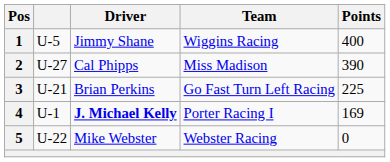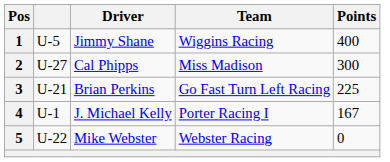 <table class="wikitable" style="font-size:95%">
 <tr>
 <th>Pos</th>
 <th></th>
 <th>Driver</th>
 <th>Team</th>
 <th>Points</th>
 </tr>
 <tr>
 <th>1</th>
 <td>U-5</td>
 <td><a href='#'>Jimmy Shane</a></td>
 <td><a href='#'>Wiggins Racing</a></td>
 <td>400</td>
 </tr>
 <tr>
 <th>2</th>
 <td>U-27</td>
 <td><a href='#'>Cal Phipps</a></td>
 <td><a href='#'>Miss Madison</a></td>
-<td>390</td>
+<td>300</td>
 </tr>
 <tr>
 <th>3</th>
 <td>U-21</td>
 <td><a href='#'>Brian Perkins</a></td>
 <td><a href='#'>Go Fast Turn Left Racing</a></td>
 <td>225</td>
 </tr>
 <tr>
 <th>4</th>
 <td>U-1</td>
-<td><strong><a href='#'>J. Michael Kelly</a></strong></td>
+<td><a href='#'>J. Michael Kelly</a></td>
 <td><a href='#'>Porter Racing I</a></td>
-<td>169</td>
+<td>167</td>
 </tr>
 <tr>
 <th>5</th>
 <td>U-22</td>
 <td><a href='#'>Mike Webster</a></td>
 <td><a href='#'>Webster Racing</a></td>
 <td>0</td>
 </tr>
 <tr>
 <th colspan="6"></th>
 </tr>
 </table>
